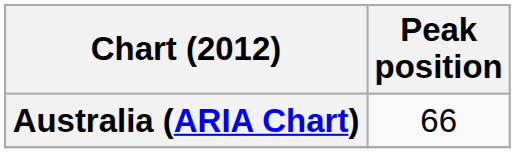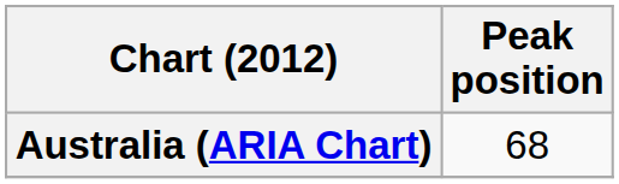 <table class="wikitable sortable plainrowheaders" style="text-align:center">
 <tr>
 <th scope="col">Chart (2012)</th>
 <th scope="col">Peak<br>position</th>
 </tr>
 <tr>
 <th scope="row">Australia (<a href='#'>ARIA Chart</a>)</th>
-<td>66</td>
+<td>68</td>
 </tr>
 <tr>
 </tr>
 </table>
